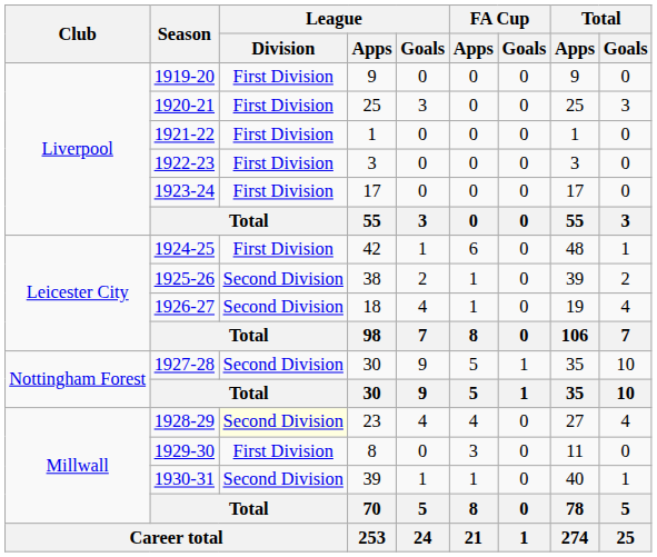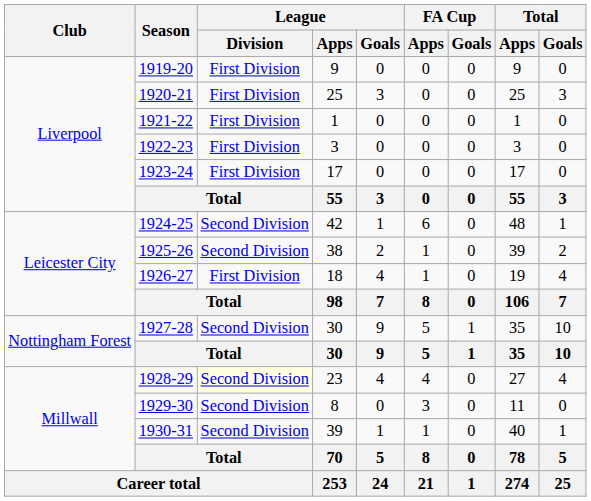 <table class="wikitable" style="text-align: center;">
 <tr>
 <th rowspan="2">Club</th>
 <th rowspan="2">Season</th>
 <th colspan="3">League</th>
 <th colspan="2">FA Cup</th>
 <th colspan="2">Total</th>
 </tr>
 <tr>
 <th>Division</th>
 <th>Apps</th>
 <th>Goals</th>
 <th>Apps</th>
 <th>Goals</th>
 <th>Apps</th>
 <th>Goals</th>
 </tr>
 <tr>
 <td rowspan="6"><a href='#'>Liverpool</a></td>
 <td><a href='#'>1919-20</a></td>
 <td><a href='#'>First Division</a></td>
 <td>9</td>
 <td>0</td>
 <td>0</td>
 <td>0</td>
 <td>9</td>
 <td>0</td>
 </tr>
 <tr>
 <td><a href='#'>1920-21</a></td>
 <td><a href='#'>First Division</a></td>
 <td>25</td>
 <td>3</td>
 <td>0</td>
 <td>0</td>
 <td>25</td>
 <td>3</td>
 </tr>
 <tr>
 <td><a href='#'>1921-22</a></td>
 <td><a href='#'>First Division</a></td>
 <td>1</td>
 <td>0</td>
 <td>0</td>
 <td>0</td>
 <td>1</td>
 <td>0</td>
 </tr>
 <tr>
 <td><a href='#'>1922-23</a></td>
 <td><a href='#'>First Division</a></td>
 <td>3</td>
 <td>0</td>
 <td>0</td>
 <td>0</td>
 <td>3</td>
 <td>0</td>
 </tr>
 <tr>
 <td><a href='#'>1923-24</a></td>
 <td><a href='#'>First Division</a></td>
 <td>17</td>
 <td>0</td>
 <td>0</td>
 <td>0</td>
 <td>17</td>
 <td>0</td>
 </tr>
 <tr>
 <th colspan="2">Total</th>
 <th>55</th>
 <th>3</th>
 <th>0</th>
 <th>0</th>
 <th>55</th>
 <th>3</th>
 </tr>
 <tr>
 <td rowspan="4"><a href='#'>Leicester City</a></td>
 <td><a href='#'>1924-25</a></td>
-<td><a href='#'>First Division</a></td>
+<td><a href='#'>Second Division</a></td>
 <td>42</td>
 <td>1</td>
 <td>6</td>
 <td>0</td>
 <td>48</td>
 <td>1</td>
 </tr>
 <tr>
 <td><a href='#'>1925-26</a></td>
 <td><a href='#'>Second Division</a></td>
 <td>38</td>
 <td>2</td>
 <td>1</td>
 <td>0</td>
 <td>39</td>
 <td>2</td>
 </tr>
 <tr>
 <td><a href='#'>1926-27</a></td>
-<td><a href='#'>Second Division</a></td>
+<td><a href='#'>First Division</a></td>
 <td>18</td>
 <td>4</td>
 <td>1</td>
 <td>0</td>
 <td>19</td>
 <td>4</td>
 </tr>
 <tr>
 <th colspan="2">Total</th>
 <th>98</th>
 <th>7</th>
 <th>8</th>
 <th>0</th>
 <th>106</th>
 <th>7</th>
 </tr>
 <tr>
 <td rowspan="2"><a href='#'>Nottingham Forest</a></td>
 <td><a href='#'>1927-28</a></td>
 <td><a href='#'>Second Division</a></td>
 <td>30</td>
 <td>9</td>
 <td>5</td>
 <td>1</td>
 <td>35</td>
 <td>10</td>
 </tr>
 <tr>
 <th colspan="2">Total</th>
 <th>30</th>
 <th>9</th>
 <th>5</th>
 <th>1</th>
 <th>35</th>
 <th>10</th>
 </tr>
 <tr>
 <td rowspan="4"><a href='#'>Millwall</a></td>
 <td><a href='#'>1928-29</a></td>
 <td style="background: lightyellow;"><a href='#'>Second Division</a></td>
 <td>23</td>
 <td>4</td>
 <td>4</td>
 <td>0</td>
 <td>27</td>
 <td>4</td>
 </tr>
 <tr>
 <td><a href='#'>1929-30</a></td>
-<td><a href='#'>First Division</a></td>
+<td><a href='#'>Second Division</a></td>
 <td>8</td>
 <td>0</td>
 <td>3</td>
 <td>0</td>
 <td>11</td>
 <td>0</td>
 </tr>
 <tr>
 <td><a href='#'>1930-31</a></td>
 <td><a href='#'>Second Division</a></td>
 <td>39</td>
 <td>1</td>
 <td>1</td>
 <td>0</td>
 <td>40</td>
 <td>1</td>
 </tr>
 <tr>
 <th colspan="2">Total</th>
 <th>70</th>
 <th>5</th>
 <th>8</th>
 <th>0</th>
 <th>78</th>
 <th>5</th>
 </tr>
 <tr>
 <th colspan="3">Career total</th>
 <th>253</th>
 <th>24</th>
 <th>21</th>
 <th>1</th>
 <th>274</th>
 <th>25</th>
 </tr>
 </table>
